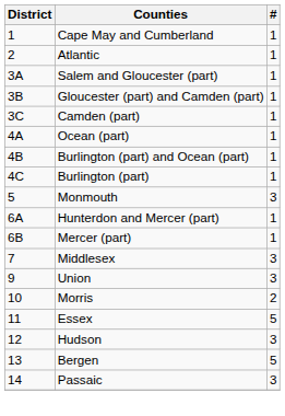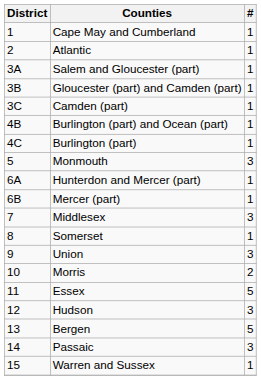 <table class="wikitable">
 <tr>
 <th>District</th>
 <th>Counties</th>
 <th>#</th>
 </tr>
 <tr>
 <td>1</td>
 <td>Cape May and Cumberland</td>
 <td>1</td>
 </tr>
 <tr>
 <td>2</td>
 <td>Atlantic</td>
 <td>1</td>
 </tr>
 <tr>
 <td>3A</td>
 <td>Salem and Gloucester (part)</td>
 <td>1</td>
 </tr>
 <tr>
 <td>3B</td>
 <td>Gloucester (part) and Camden (part)</td>
 <td>1</td>
 </tr>
 <tr>
 <td>3C</td>
 <td>Camden (part)</td>
-<td>1</td>
-</tr>
-<tr>
-<td>4A</td>
-<td>Ocean (part)</td>
 <td>1</td>
 </tr>
 <tr>
 <td>4B</td>
 <td>Burlington (part) and Ocean (part)</td>
 <td>1</td>
 </tr>
 <tr>
 <td>4C</td>
 <td>Burlington (part)</td>
 <td>1</td>
 </tr>
 <tr>
 <td>5</td>
 <td>Monmouth</td>
 <td>3</td>
 </tr>
 <tr>
 <td>6A</td>
 <td>Hunterdon and Mercer (part)</td>
 <td>1</td>
 </tr>
 <tr>
 <td>6B</td>
 <td>Mercer (part)</td>
 <td>1</td>
 </tr>
 <tr>
 <td>7</td>
 <td>Middlesex</td>
 <td>3</td>
 </tr>
 <tr>
+<td>8</td>
+<td>Somerset</td>
+<td>1</td>
+</tr>
+<tr>
 <td>9</td>
 <td>Union</td>
 <td>3</td>
 </tr>
 <tr>
 <td>10</td>
 <td>Morris</td>
 <td>2</td>
 </tr>
 <tr>
 <td>11</td>
 <td>Essex</td>
 <td>5</td>
 </tr>
 <tr>
 <td>12</td>
 <td>Hudson</td>
 <td>3</td>
 </tr>
 <tr>
 <td>13</td>
 <td>Bergen</td>
 <td>5</td>
 </tr>
 <tr>
 <td>14</td>
 <td>Passaic</td>
 <td>3</td>
 </tr>
 <tr>
+<td>15</td>
+<td>Warren and Sussex</td>
+<td>1</td>
+</tr>
+<tr>
 </tr>
 </table>
